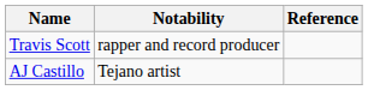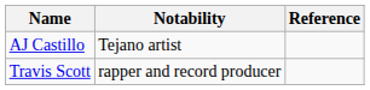 <table class="wikitable sortable">
 <tr>
 <th>Name</th>
 <th>Notability</th>
 <th>Reference</th>
 </tr>
 <tr>
+<td><a href='#'>AJ Castillo</a></td>
+<td>Tejano artist</td>
+<td></td>
+</tr>
+<tr>
 <td><a href='#'>Travis Scott</a></td>
 <td>rapper and record producer</td>
 <td></td>
 </tr>
-<tr>
-<td><a href='#'>AJ Castillo</a></td>
-<td>Tejano artist</td>
-<td></td>
-</tr>
 </table>
